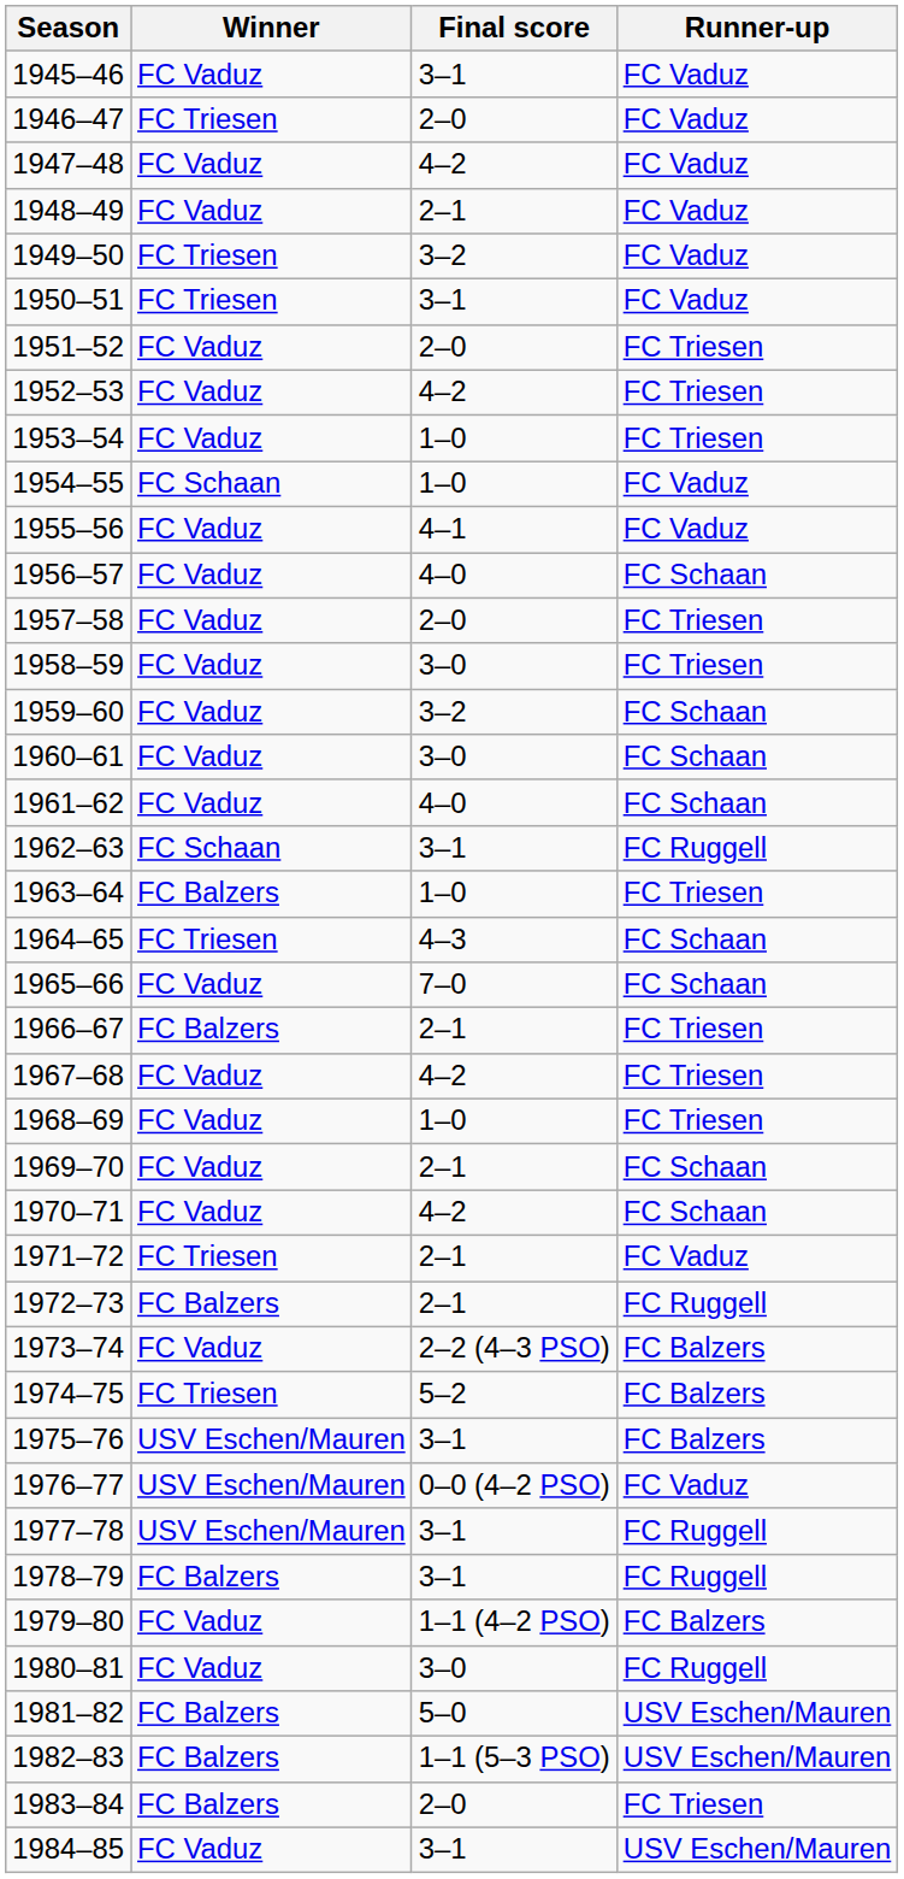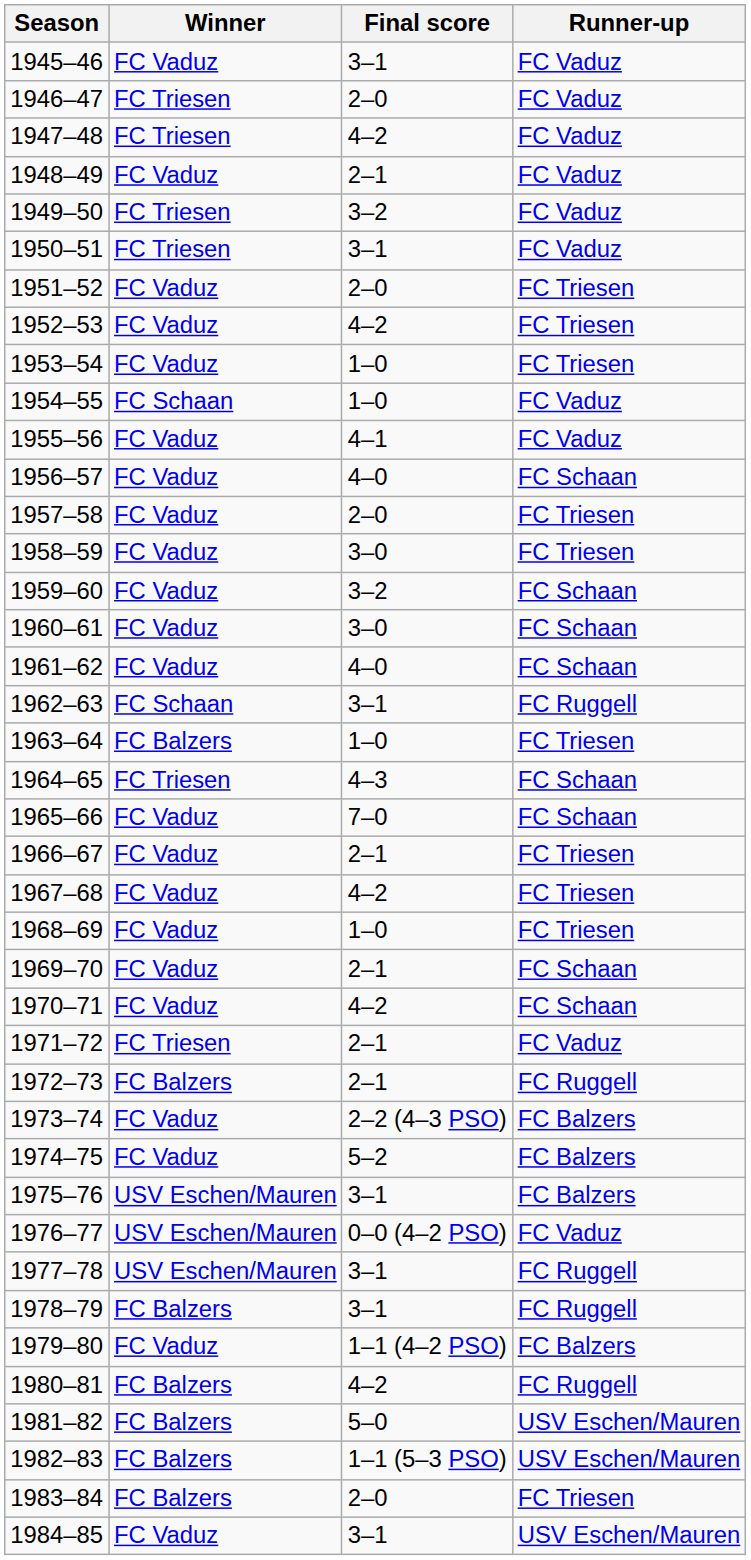 <table class="sortable wikitable">
 <tr>
 <th>Season</th>
 <th>Winner</th>
 <th>Final score</th>
 <th>Runner-up</th>
 </tr>
 <tr>
 <td>1945–46</td>
 <td><a href='#'>FC Vaduz</a></td>
 <td>3–1</td>
 <td><a href='#'>FC Vaduz</a></td>
 </tr>
 <tr>
 <td>1946–47</td>
 <td><a href='#'>FC Triesen</a></td>
 <td>2–0</td>
 <td><a href='#'>FC Vaduz</a></td>
 </tr>
 <tr>
 <td>1947–48</td>
-<td><a href='#'>FC Vaduz</a></td>
+<td><a href='#'>FC Triesen</a></td>
 <td>4–2</td>
 <td><a href='#'>FC Vaduz</a></td>
 </tr>
 <tr>
 <td>1948–49</td>
 <td><a href='#'>FC Vaduz</a></td>
 <td>2–1</td>
 <td><a href='#'>FC Vaduz</a></td>
 </tr>
 <tr>
 <td>1949–50</td>
 <td><a href='#'>FC Triesen</a></td>
 <td>3–2</td>
 <td><a href='#'>FC Vaduz</a></td>
 </tr>
 <tr>
 <td>1950–51</td>
 <td><a href='#'>FC Triesen</a></td>
 <td>3–1</td>
 <td><a href='#'>FC Vaduz</a></td>
 </tr>
 <tr>
 <td>1951–52</td>
 <td><a href='#'>FC Vaduz</a></td>
 <td>2–0</td>
 <td><a href='#'>FC Triesen</a></td>
 </tr>
 <tr>
 <td>1952–53</td>
 <td><a href='#'>FC Vaduz</a></td>
 <td>4–2</td>
 <td><a href='#'>FC Triesen</a></td>
 </tr>
 <tr>
 <td>1953–54</td>
 <td><a href='#'>FC Vaduz</a></td>
 <td>1–0</td>
 <td><a href='#'>FC Triesen</a></td>
 </tr>
 <tr>
 <td>1954–55</td>
 <td><a href='#'>FC Schaan</a></td>
 <td>1–0</td>
 <td><a href='#'>FC Vaduz</a></td>
 </tr>
 <tr>
 <td>1955–56</td>
 <td><a href='#'>FC Vaduz</a></td>
 <td>4–1</td>
 <td><a href='#'>FC Vaduz</a></td>
 </tr>
 <tr>
 <td>1956–57</td>
 <td><a href='#'>FC Vaduz</a></td>
 <td>4–0</td>
 <td><a href='#'>FC Schaan</a></td>
 </tr>
 <tr>
 <td>1957–58</td>
 <td><a href='#'>FC Vaduz</a></td>
 <td>2–0</td>
 <td><a href='#'>FC Triesen</a></td>
 </tr>
 <tr>
 <td>1958–59</td>
 <td><a href='#'>FC Vaduz</a></td>
 <td>3–0</td>
 <td><a href='#'>FC Triesen</a></td>
 </tr>
 <tr>
 <td>1959–60</td>
 <td><a href='#'>FC Vaduz</a></td>
 <td>3–2</td>
 <td><a href='#'>FC Schaan</a></td>
 </tr>
 <tr>
 <td>1960–61</td>
 <td><a href='#'>FC Vaduz</a></td>
 <td>3–0</td>
 <td><a href='#'>FC Schaan</a></td>
 </tr>
 <tr>
 <td>1961–62</td>
 <td><a href='#'>FC Vaduz</a></td>
 <td>4–0</td>
 <td><a href='#'>FC Schaan</a></td>
 </tr>
 <tr>
 <td>1962–63</td>
 <td><a href='#'>FC Schaan</a></td>
 <td>3–1</td>
 <td><a href='#'>FC Ruggell</a></td>
 </tr>
 <tr>
 <td>1963–64</td>
 <td><a href='#'>FC Balzers</a></td>
 <td>1–0</td>
 <td><a href='#'>FC Triesen</a></td>
 </tr>
 <tr>
 <td>1964–65</td>
 <td><a href='#'>FC Triesen</a></td>
 <td>4–3</td>
 <td><a href='#'>FC Schaan</a></td>
 </tr>
 <tr>
 <td>1965–66</td>
 <td><a href='#'>FC Vaduz</a></td>
 <td>7–0</td>
 <td><a href='#'>FC Schaan</a></td>
 </tr>
 <tr>
 <td>1966–67</td>
-<td><a href='#'>FC Balzers</a></td>
+<td><a href='#'>FC Vaduz</a></td>
 <td>2–1</td>
 <td><a href='#'>FC Triesen</a></td>
 </tr>
 <tr>
 <td>1967–68</td>
 <td><a href='#'>FC Vaduz</a></td>
 <td>4–2</td>
 <td><a href='#'>FC Triesen</a></td>
 </tr>
 <tr>
 <td>1968–69</td>
 <td><a href='#'>FC Vaduz</a></td>
 <td>1–0</td>
 <td><a href='#'>FC Triesen</a></td>
 </tr>
 <tr>
 <td>1969–70</td>
 <td><a href='#'>FC Vaduz</a></td>
 <td>2–1</td>
 <td><a href='#'>FC Schaan</a></td>
 </tr>
 <tr>
 <td>1970–71</td>
 <td><a href='#'>FC Vaduz</a></td>
 <td>4–2</td>
 <td><a href='#'>FC Schaan</a></td>
 </tr>
 <tr>
 <td>1971–72</td>
 <td><a href='#'>FC Triesen</a></td>
 <td>2–1</td>
 <td><a href='#'>FC Vaduz</a></td>
 </tr>
 <tr>
 <td>1972–73</td>
 <td><a href='#'>FC Balzers</a></td>
 <td>2–1</td>
 <td><a href='#'>FC Ruggell</a></td>
 </tr>
 <tr>
 <td>1973–74</td>
 <td><a href='#'>FC Vaduz</a></td>
 <td>2–2 (4–3 <a href='#'>PSO</a>)</td>
 <td><a href='#'>FC Balzers</a></td>
 </tr>
 <tr>
 <td>1974–75</td>
-<td><a href='#'>FC Triesen</a></td>
+<td><a href='#'>FC Vaduz</a></td>
 <td>5–2</td>
 <td><a href='#'>FC Balzers</a></td>
 </tr>
 <tr>
 <td>1975–76</td>
 <td><a href='#'>USV Eschen/Mauren</a></td>
 <td>3–1</td>
 <td><a href='#'>FC Balzers</a></td>
 </tr>
 <tr>
 <td>1976–77</td>
 <td><a href='#'>USV Eschen/Mauren</a></td>
 <td>0–0 (4–2 <a href='#'>PSO</a>)</td>
 <td><a href='#'>FC Vaduz</a></td>
 </tr>
 <tr>
 <td>1977–78</td>
 <td><a href='#'>USV Eschen/Mauren</a></td>
 <td>3–1</td>
 <td><a href='#'>FC Ruggell</a></td>
 </tr>
 <tr>
 <td>1978–79</td>
 <td><a href='#'>FC Balzers</a></td>
 <td>3–1</td>
 <td><a href='#'>FC Ruggell</a></td>
 </tr>
 <tr>
 <td>1979–80</td>
 <td><a href='#'>FC Vaduz</a></td>
 <td>1–1 (4–2 <a href='#'>PSO</a>)</td>
 <td><a href='#'>FC Balzers</a></td>
 </tr>
 <tr>
 <td>1980–81</td>
-<td><a href='#'>FC Vaduz</a></td>
-<td>3–0</td>
+<td><a href='#'>FC Balzers</a></td>
+<td>4–2</td>
 <td><a href='#'>FC Ruggell</a></td>
 </tr>
 <tr>
 <td>1981–82</td>
 <td><a href='#'>FC Balzers</a></td>
 <td>5–0</td>
 <td><a href='#'>USV Eschen/Mauren</a></td>
 </tr>
 <tr>
 <td>1982–83</td>
 <td><a href='#'>FC Balzers</a></td>
 <td>1–1 (5–3 <a href='#'>PSO</a>)</td>
 <td><a href='#'>USV Eschen/Mauren</a></td>
 </tr>
 <tr>
 <td>1983–84</td>
 <td><a href='#'>FC Balzers</a></td>
 <td>2–0</td>
 <td><a href='#'>FC Triesen</a></td>
 </tr>
 <tr>
 <td>1984–85</td>
 <td><a href='#'>FC Vaduz</a></td>
 <td>3–1</td>
 <td><a href='#'>USV Eschen/Mauren</a></td>
 </tr>
 </table>
